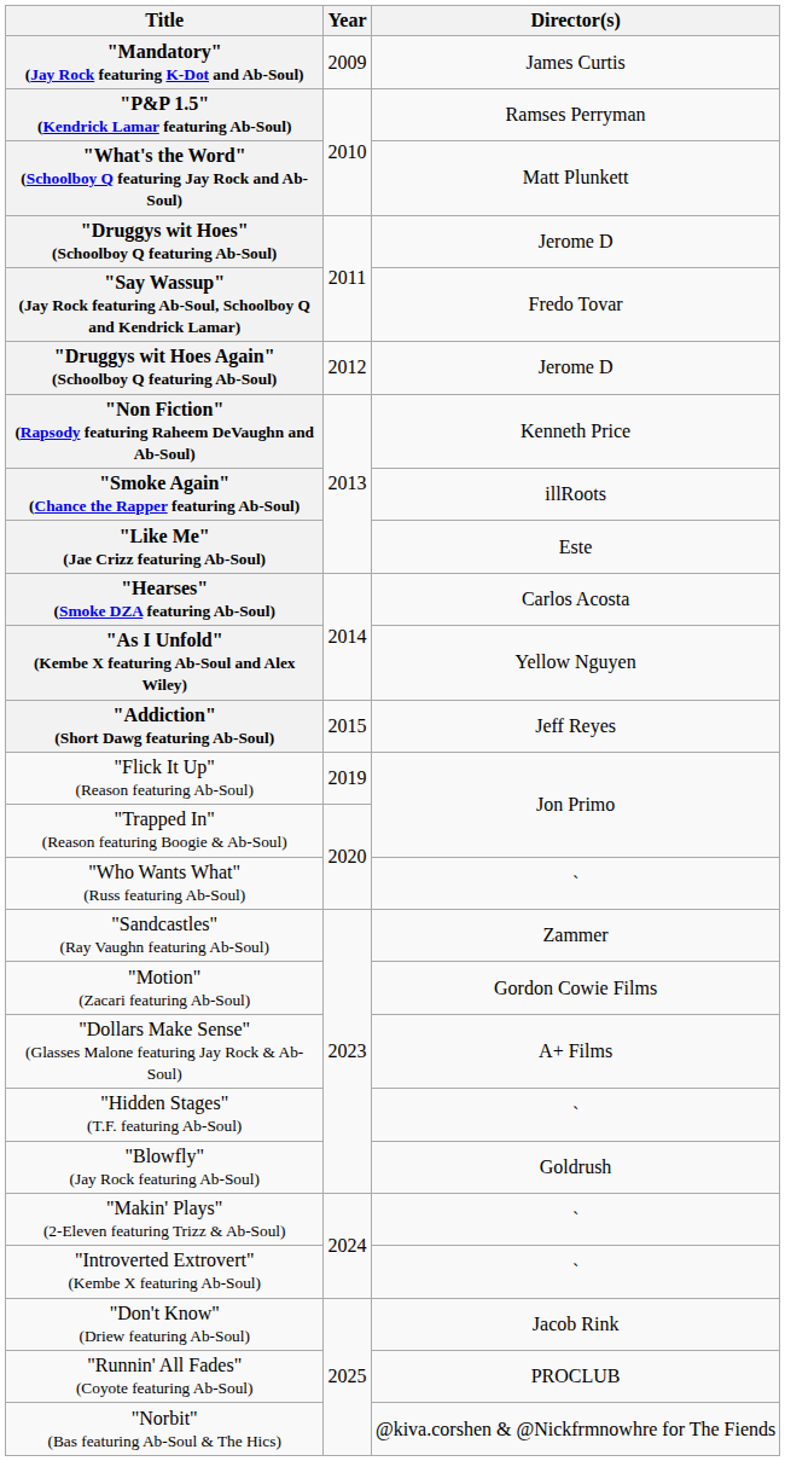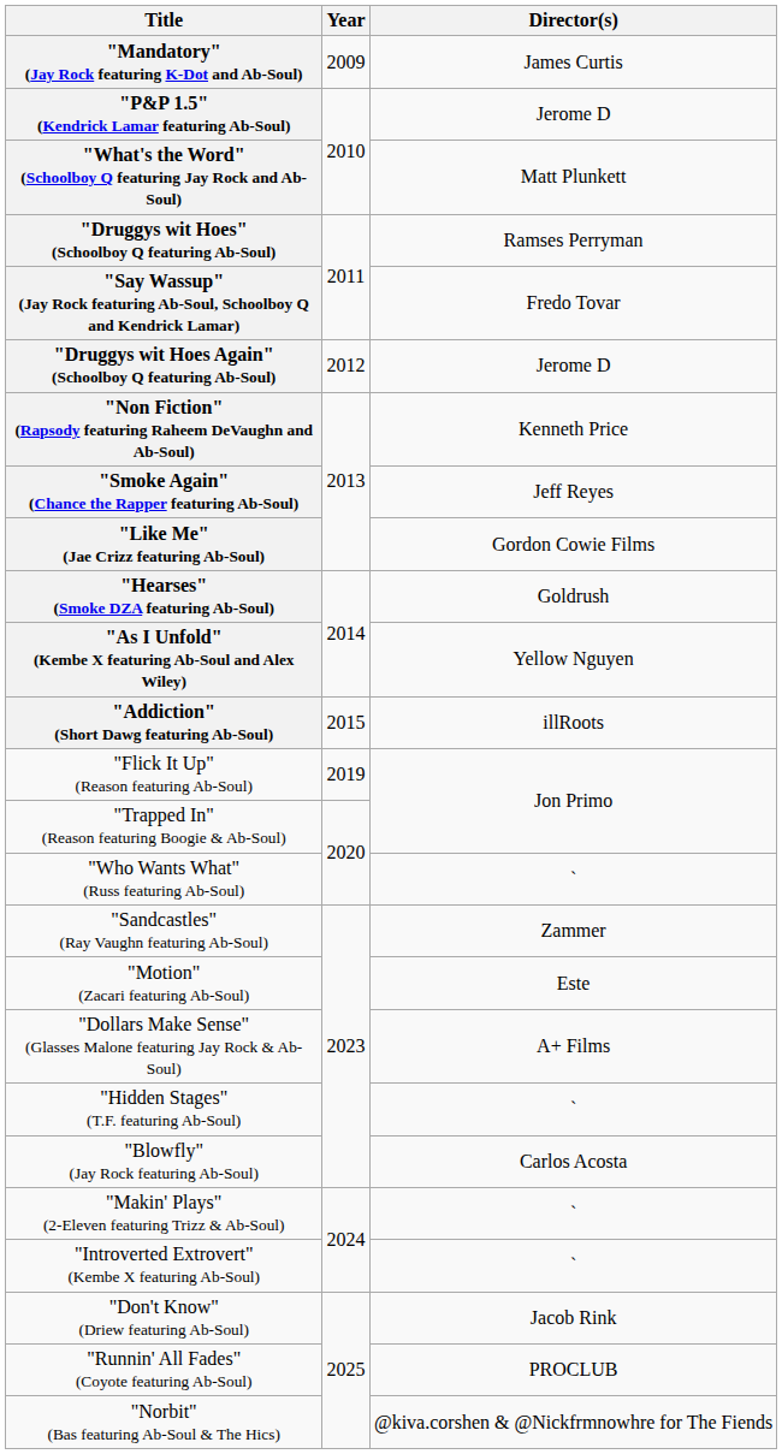 <table class="wikitable plainrowheaders" style="text-align:center;">
 <tr>
 <th scope="col" style="width:16em;">Title</th>
 <th scope="col">Year</th>
 <th scope="col">Director(s)</th>
 </tr>
 <tr>
 <th scope="row">"Mandatory"<br><small>(<a href='#'>Jay Rock</a> featuring <a href='#'>K-Dot</a> and Ab-Soul)</small></th>
 <td>2009</td>
 <td rowspan="1">James Curtis</td>
 </tr>
 <tr>
 <th scope="row">"P&P 1.5"<br><small>(<a href='#'>Kendrick Lamar</a> featuring Ab-Soul)</small></th>
 <td rowspan="2">2010</td>
-<td rowspan="1">Ramses Perryman</td>
+<td rowspan="1">Jerome D</td>
 </tr>
 <tr>
 <th scope="row">"What's the Word"<br><small>(<a href='#'>Schoolboy Q</a> featuring Jay Rock and Ab-Soul)</small></th>
 <td rowspan="1">Matt Plunkett</td>
 </tr>
 <tr>
 <th scope="row">"Druggys wit Hoes"<br><small>(Schoolboy Q featuring Ab-Soul)</small></th>
 <td rowspan="2">2011</td>
-<td rowspan="1">Jerome D</td>
+<td rowspan="1">Ramses Perryman</td>
 </tr>
 <tr>
 <th scope="row">"Say Wassup"<br><small>(Jay Rock featuring Ab-Soul, Schoolboy Q and Kendrick Lamar)</small></th>
 <td>Fredo Tovar</td>
 </tr>
 <tr>
 <th scope="row">"Druggys wit Hoes Again"<br><small>(Schoolboy Q featuring Ab-Soul)</small></th>
 <td rowspan="1">2012</td>
 <td rowspan="1">Jerome D</td>
 </tr>
 <tr>
 <th scope="row">"Non Fiction"<br><small>(<a href='#'>Rapsody</a> featuring Raheem DeVaughn and Ab-Soul)</small></th>
 <td rowspan="3">2013</td>
 <td rowspan="1">Kenneth Price</td>
 </tr>
 <tr>
 <th scope="row">"Smoke Again"<br><small>(<a href='#'>Chance the Rapper</a> featuring Ab-Soul)</small></th>
-<td>illRoots</td>
+<td rowspan="1">Jeff Reyes</td>
 </tr>
 <tr>
 <th scope="row">"Like Me"<br><small>(Jae Crizz featuring Ab-Soul)</small></th>
-<td>Este</td>
+<td>Gordon Cowie Films</td>
 </tr>
 <tr>
 <th scope="row">"Hearses"<br><small>(<a href='#'>Smoke DZA</a> featuring Ab-Soul)</small></th>
 <td rowspan="2">2014</td>
-<td>Carlos Acosta</td>
+<td rowspan="1">Goldrush</td>
 </tr>
 <tr>
 <th scope="row">"As I Unfold"<br><small>(Kembe X featuring Ab-Soul and Alex Wiley)</small></th>
 <td>Yellow Nguyen</td>
 </tr>
 <tr>
 <th scope="row">"Addiction"<br><small>(Short Dawg featuring Ab-Soul)</small></th>
 <td rowspan="1">2015</td>
-<td rowspan="1">Jeff Reyes</td>
+<td>illRoots</td>
 </tr>
 <tr>
 <td>"Flick It Up"<br><small>(Reason featuring Ab-Soul)</small></td>
 <td>2019</td>
 <td rowspan="2">Jon Primo</td>
 </tr>
 <tr>
 <td>"Trapped In"<br><small>(Reason featuring Boogie & Ab-Soul)</small></td>
 <td rowspan="2">2020</td>
 </tr>
 <tr>
 <td>"Who Wants What"<br><small>(Russ featuring Ab-Soul)</small></td>
 <td>`</td>
 </tr>
 <tr>
 <td>"Sandcastles"<br><small>(Ray Vaughn featuring Ab-Soul)</small></td>
 <td rowspan="5">2023</td>
 <td>Zammer</td>
 </tr>
 <tr>
 <td>"Motion"<br><small>(Zacari featuring Ab-Soul)</small></td>
-<td>Gordon Cowie Films</td>
+<td>Este</td>
 </tr>
 <tr>
 <td>"Dollars Make Sense"<br><small>(Glasses Malone featuring Jay Rock & Ab-Soul)</small></td>
 <td>A+ Films</td>
 </tr>
 <tr>
 <td>"Hidden Stages"<br><small>(T.F. featuring Ab-Soul)</small></td>
 <td>`</td>
 </tr>
 <tr>
 <td>"Blowfly"<br><small>(Jay Rock featuring Ab-Soul)</small></td>
-<td rowspan="1">Goldrush</td>
+<td>Carlos Acosta</td>
 </tr>
 <tr>
 <td>"Makin' Plays"<br><small>(2-Eleven featuring Trizz & Ab-Soul)</small></td>
 <td rowspan="2">2024</td>
 <td>`</td>
 </tr>
 <tr>
 <td>"Introverted Extrovert"<br><small>(Kembe X featuring Ab-Soul)</small></td>
 <td>`</td>
 </tr>
 <tr>
 <td>"Don't Know"<br><small>(Driew featuring Ab-Soul)</small></td>
 <td rowspan="3">2025</td>
 <td>Jacob Rink</td>
 </tr>
 <tr>
 <td>"Runnin' All Fades"<br><small>(Coyote featuring Ab-Soul)</small></td>
 <td>PROCLUB</td>
 </tr>
 <tr>
 <td>"Norbit"<br><small>(Bas featuring Ab-Soul & The Hics)</small></td>
 <td>@kiva.corshen & @Nickfrmnowhre for The Fiends</td>
 </tr>
 </table>
